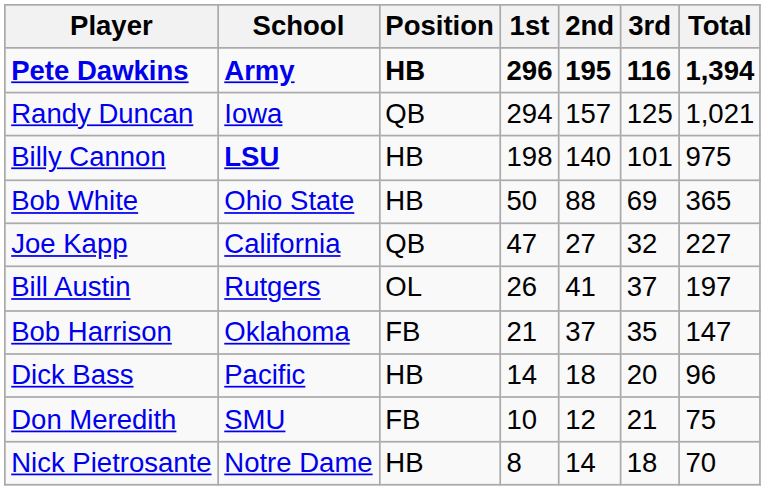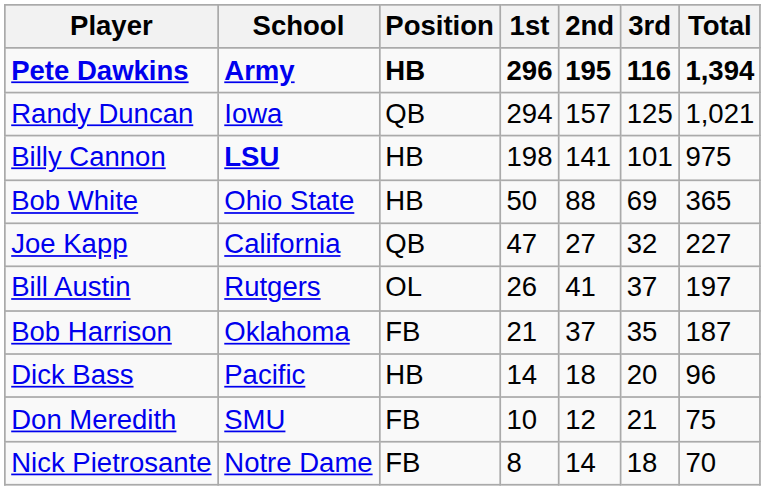 <table class="wikitable">
 <tr>
 <th>Player</th>
 <th>School</th>
 <th>Position</th>
 <th>1st</th>
 <th>2nd</th>
 <th>3rd</th>
 <th>Total</th>
 </tr>
 <tr>
 <td><strong><a href='#'>Pete Dawkins</a></strong></td>
 <td><strong><a href='#'>Army</a></strong></td>
 <td><strong>HB</strong></td>
 <td><strong>296</strong></td>
 <td><strong>195</strong></td>
 <td><strong>116</strong></td>
 <td><strong>1,394</strong></td>
 </tr>
 <tr>
 <td><a href='#'>Randy Duncan</a></td>
 <td><a href='#'>Iowa</a></td>
 <td>QB</td>
 <td>294</td>
 <td>157</td>
 <td>125</td>
 <td>1,021</td>
 </tr>
 <tr>
 <td><a href='#'>Billy Cannon</a></td>
 <td><strong><a href='#'>LSU</a></strong></td>
 <td>HB</td>
 <td>198</td>
-<td>140</td>
+<td>141</td>
 <td>101</td>
 <td>975</td>
 </tr>
 <tr>
 <td><a href='#'>Bob White</a></td>
 <td><a href='#'>Ohio State</a></td>
 <td>HB</td>
 <td>50</td>
 <td>88</td>
 <td>69</td>
 <td>365</td>
 </tr>
 <tr>
 <td><a href='#'>Joe Kapp</a></td>
 <td><a href='#'>California</a></td>
 <td>QB</td>
 <td>47</td>
 <td>27</td>
 <td>32</td>
 <td>227</td>
 </tr>
 <tr>
 <td><a href='#'>Bill Austin</a></td>
 <td><a href='#'>Rutgers</a></td>
 <td>OL</td>
 <td>26</td>
 <td>41</td>
 <td>37</td>
 <td>197</td>
 </tr>
 <tr>
 <td><a href='#'>Bob Harrison</a></td>
 <td><a href='#'>Oklahoma</a></td>
 <td>FB</td>
 <td>21</td>
 <td>37</td>
 <td>35</td>
-<td>147</td>
+<td>187</td>
 </tr>
 <tr>
 <td><a href='#'>Dick Bass</a></td>
 <td><a href='#'>Pacific</a></td>
 <td>HB</td>
 <td>14</td>
 <td>18</td>
 <td>20</td>
 <td>96</td>
 </tr>
 <tr>
 <td><a href='#'>Don Meredith</a></td>
 <td><a href='#'>SMU</a></td>
 <td>FB</td>
 <td>10</td>
 <td>12</td>
 <td>21</td>
 <td>75</td>
 </tr>
 <tr>
 <td><a href='#'>Nick Pietrosante</a></td>
 <td><a href='#'>Notre Dame</a></td>
-<td>HB</td>
+<td>FB</td>
 <td>8</td>
 <td>14</td>
 <td>18</td>
 <td>70</td>
 </tr>
 </table>
